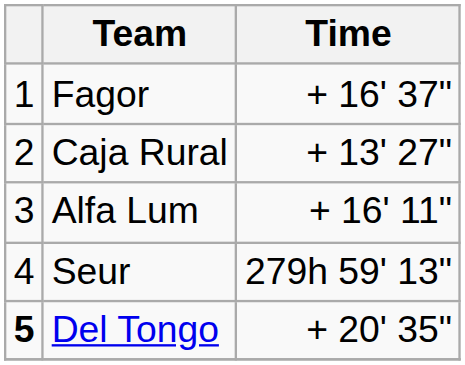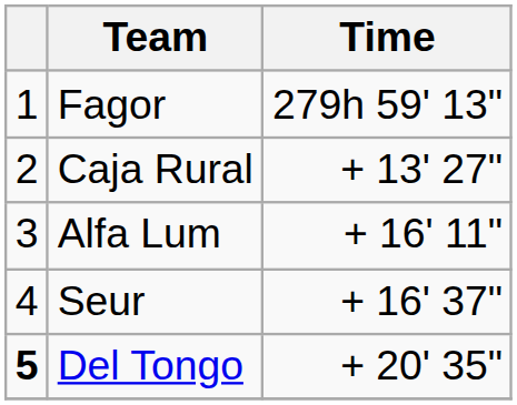 <table class="wikitable">
 <tr>
 <th></th>
 <th>Team</th>
 <th>Time</th>
 </tr>
 <tr>
 <td>1</td>
 <td>Fagor</td>
-<td align=right>+ 16' 37"</td>
+<td align=right>279h 59' 13"</td>
 </tr>
 <tr>
 <td>2</td>
 <td>Caja Rural</td>
 <td align=right>+ 13' 27"</td>
 </tr>
 <tr>
 <td>3</td>
 <td>Alfa Lum</td>
 <td align=right>+ 16' 11"</td>
 </tr>
 <tr>
 <td>4</td>
 <td>Seur</td>
-<td align=right>279h 59' 13"</td>
+<td align=right>+ 16' 37"</td>
 </tr>
 <tr>
 <td><strong>5</strong></td>
 <td><a href='#'>Del Tongo</a></td>
 <td align=right>+ 20' 35"</td>
 </tr>
 <tr>
 </tr>
 </table>
